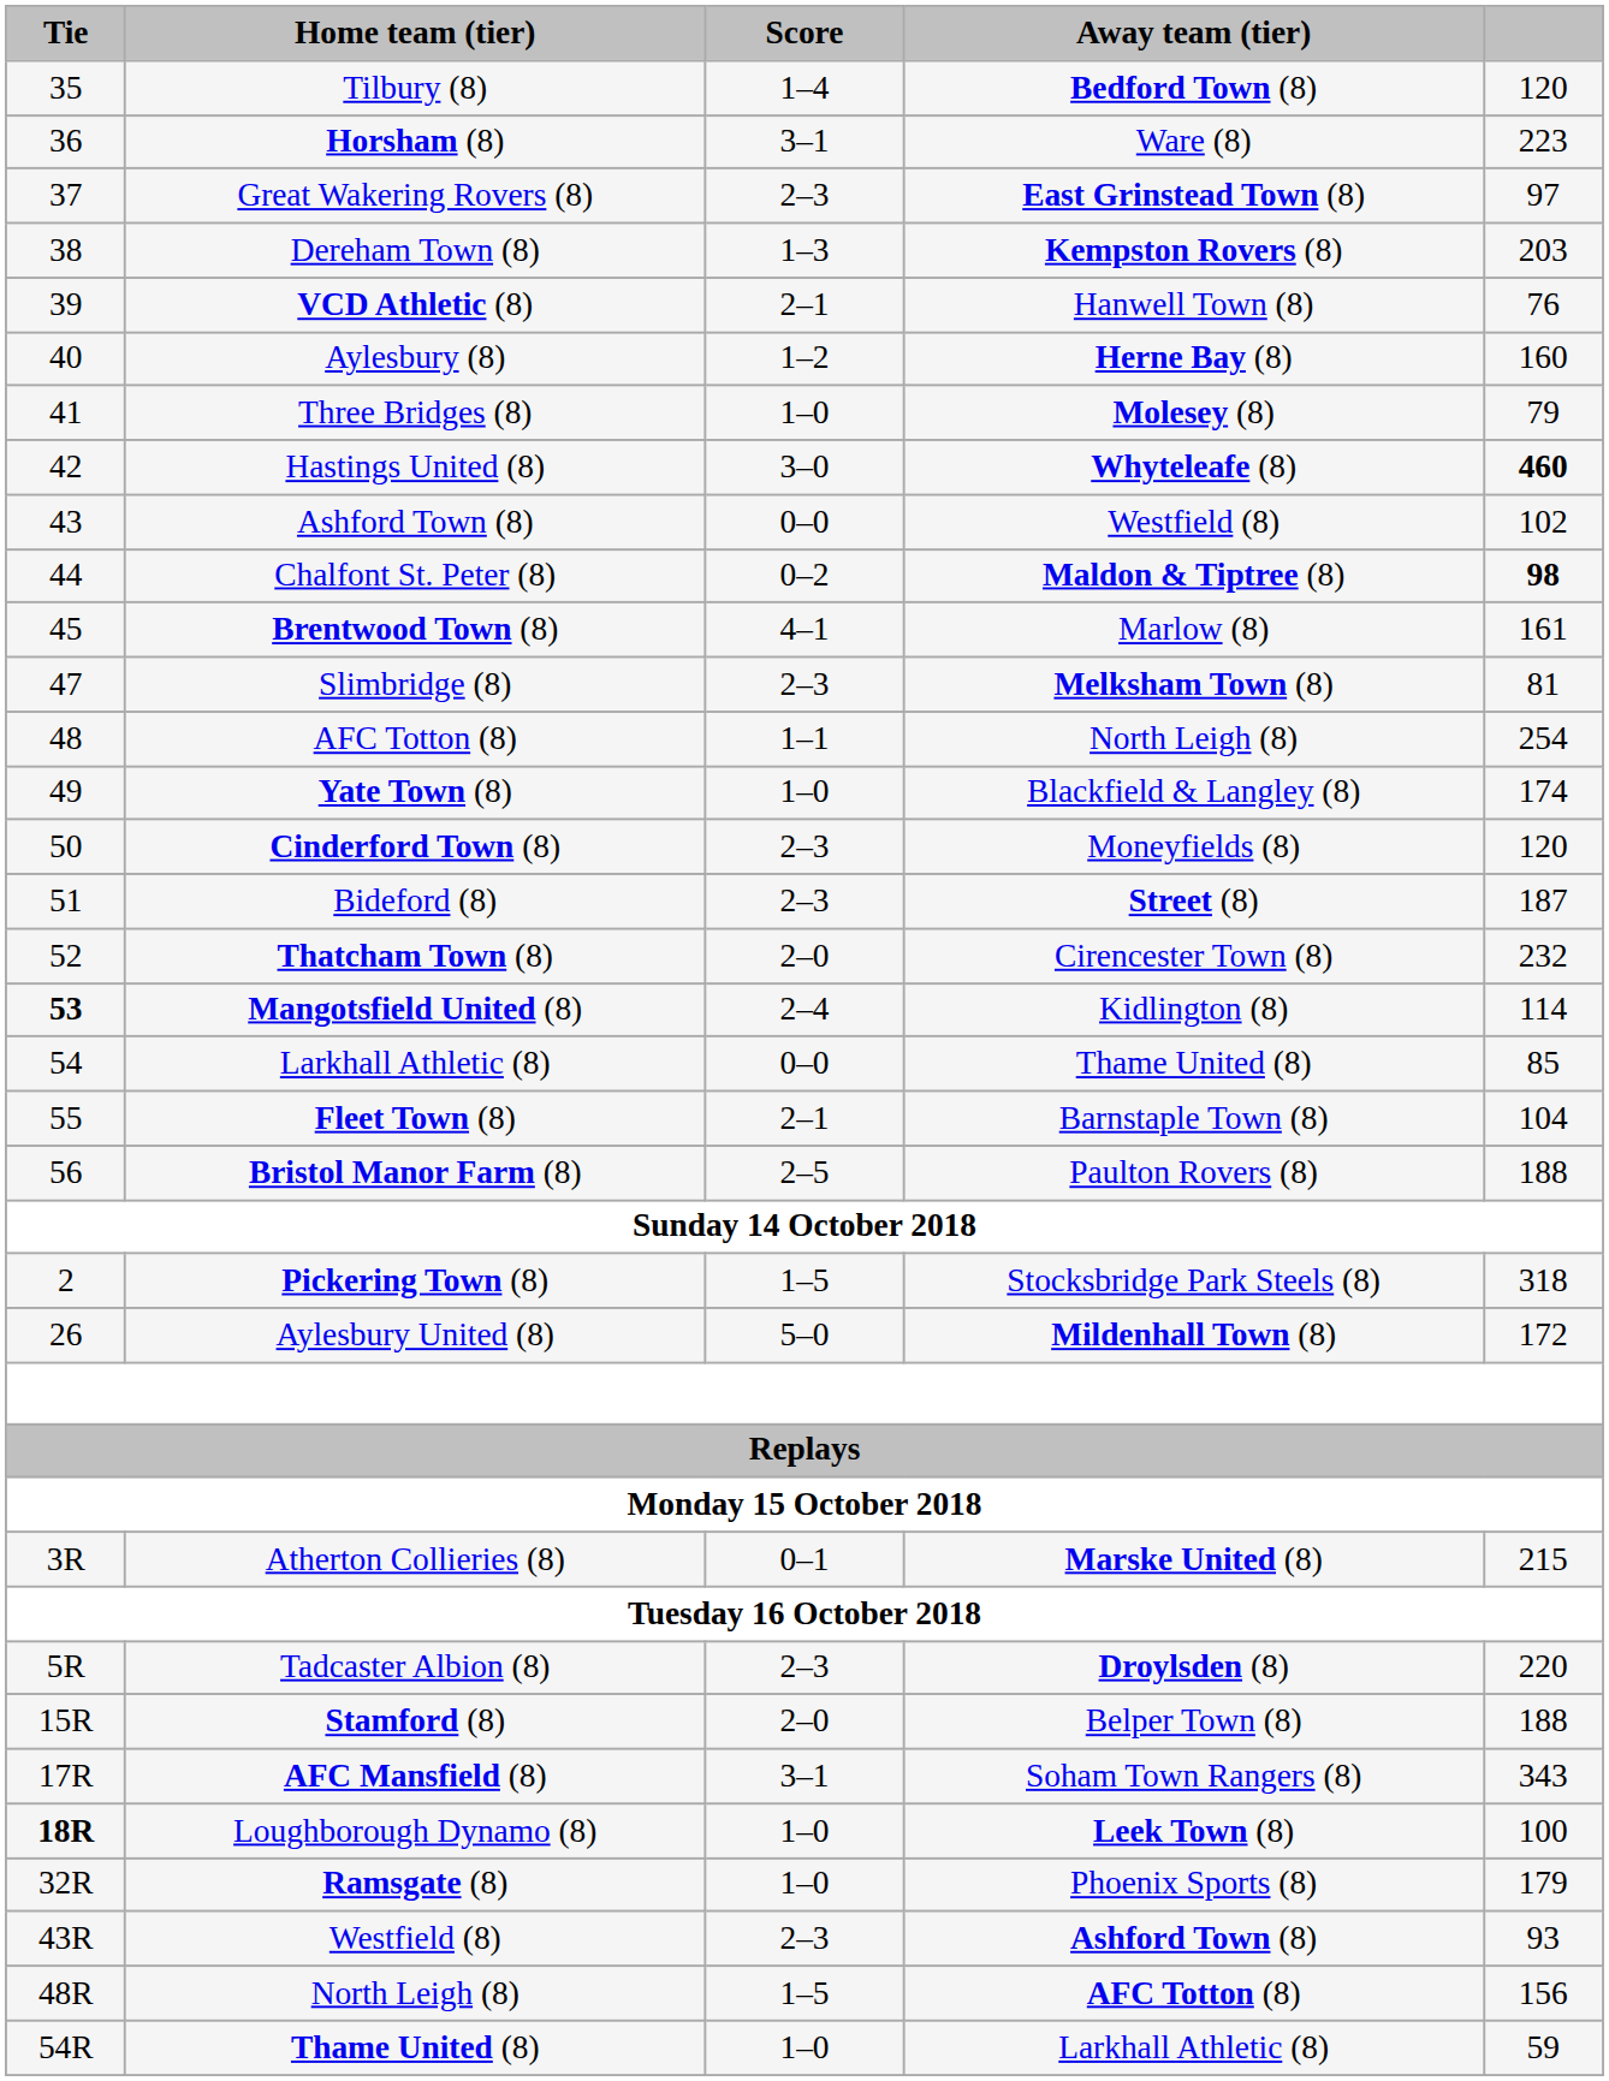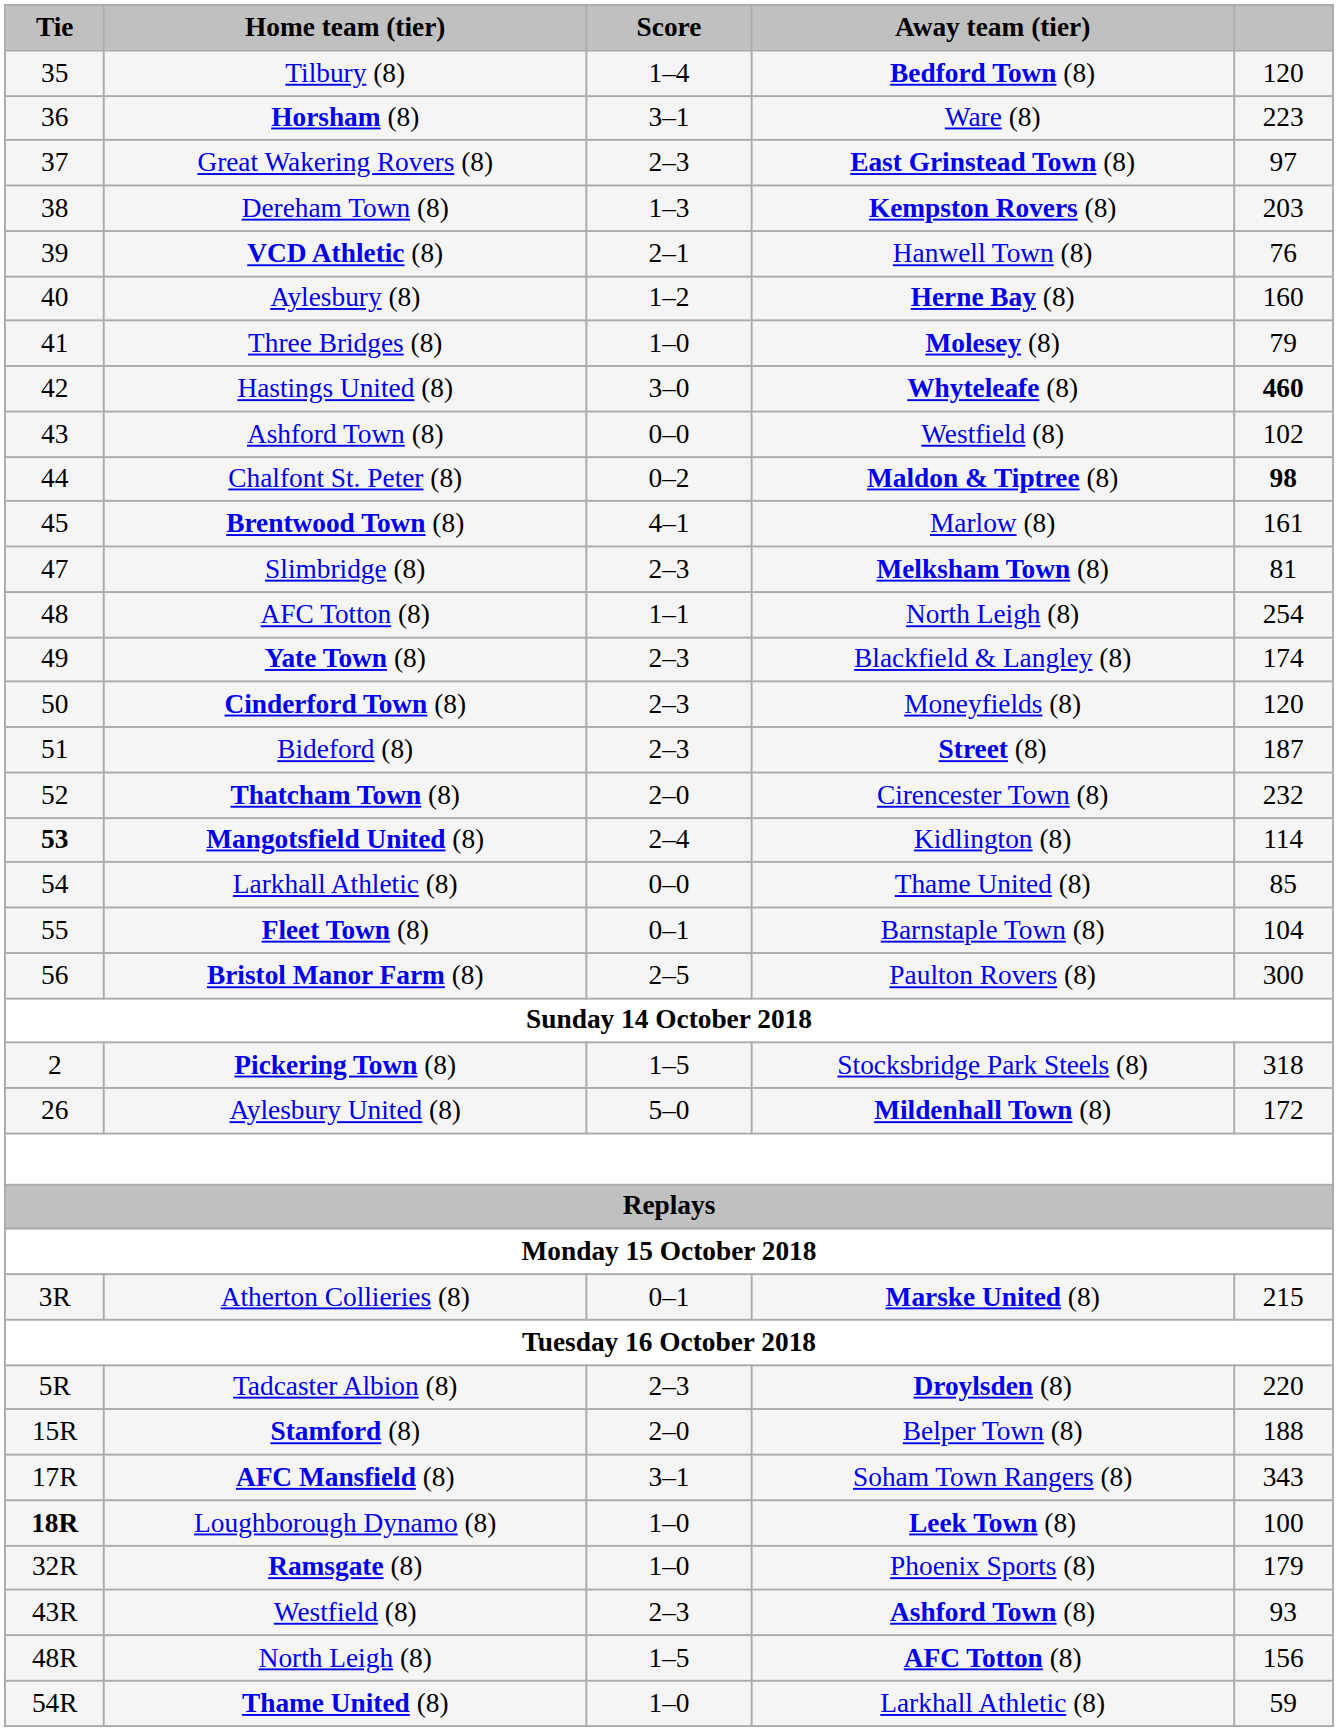 <table class="wikitable" style="width: 700px; background:WhiteSmoke; text-align:center; font-size:90%">
 <tr>
 <td scope="col" style="width:  7.50%; background:silver;"><strong>Tie</strong></td>
 <td scope="col" style="width: 36.25%; background:silver;"><strong>Home team (tier)</strong></td>
 <td scope="col" style="width: 12.50%; background:silver;"><strong>Score</strong></td>
 <td scope="col" style="width: 36.25%; background:silver;"><strong>Away team (tier)</strong></td>
 <td scope="col" style="width:  7.50%; background:silver;"><strong></strong></td>
 </tr>
 <tr>
 <td>35</td>
 <td><a href='#'>Tilbury</a> (8)</td>
 <td>1–4</td>
 <td><strong><a href='#'>Bedford Town</a></strong> (8)</td>
 <td>120</td>
 </tr>
 <tr>
 <td>36</td>
 <td><strong><a href='#'>Horsham</a></strong> (8)</td>
 <td>3–1</td>
 <td><a href='#'>Ware</a> (8)</td>
 <td>223</td>
 </tr>
 <tr>
 <td>37</td>
 <td><a href='#'>Great Wakering Rovers</a> (8)</td>
 <td>2–3</td>
 <td><strong><a href='#'>East Grinstead Town</a></strong> (8)</td>
 <td>97</td>
 </tr>
 <tr>
 <td>38</td>
 <td><a href='#'>Dereham Town</a> (8)</td>
 <td>1–3</td>
 <td><strong><a href='#'>Kempston Rovers</a></strong> (8)</td>
 <td>203</td>
 </tr>
 <tr>
 <td>39</td>
 <td><strong><a href='#'>VCD Athletic</a></strong> (8)</td>
 <td>2–1</td>
 <td><a href='#'>Hanwell Town</a> (8)</td>
 <td>76</td>
 </tr>
 <tr>
 <td>40</td>
 <td><a href='#'>Aylesbury</a> (8)</td>
 <td>1–2</td>
 <td><strong><a href='#'>Herne Bay</a></strong> (8)</td>
 <td>160</td>
 </tr>
 <tr>
 <td>41</td>
 <td><a href='#'>Three Bridges</a> (8)</td>
 <td>1–0</td>
 <td><strong><a href='#'>Molesey</a></strong> (8)</td>
 <td>79</td>
 </tr>
 <tr>
 <td>42</td>
 <td><a href='#'>Hastings United</a> (8)</td>
 <td>3–0</td>
 <td><strong><a href='#'>Whyteleafe</a></strong> (8)</td>
 <td><strong>460</strong></td>
 </tr>
 <tr>
 <td>43</td>
 <td><a href='#'>Ashford Town</a> (8)</td>
 <td>0–0</td>
 <td><a href='#'>Westfield</a> (8)</td>
 <td>102</td>
 </tr>
 <tr>
 <td>44</td>
 <td><a href='#'>Chalfont St. Peter</a> (8)</td>
 <td>0–2</td>
 <td><strong><a href='#'>Maldon & Tiptree</a></strong> (8)</td>
 <td><strong>98</strong></td>
 </tr>
 <tr>
 <td>45</td>
 <td><strong><a href='#'>Brentwood Town</a></strong> (8)</td>
 <td>4–1</td>
 <td><a href='#'>Marlow</a> (8)</td>
 <td>161</td>
 </tr>
 <tr>
 <td>47</td>
 <td><a href='#'>Slimbridge</a> (8)</td>
 <td>2–3</td>
 <td><strong><a href='#'>Melksham Town</a></strong> (8)</td>
 <td>81</td>
 </tr>
 <tr>
 <td>48</td>
 <td><a href='#'>AFC Totton</a> (8)</td>
 <td>1–1</td>
 <td><a href='#'>North Leigh</a> (8)</td>
 <td>254</td>
 </tr>
 <tr>
 <td>49</td>
 <td><strong><a href='#'>Yate Town</a></strong> (8)</td>
-<td>1–0</td>
+<td>2–3</td>
 <td><a href='#'>Blackfield & Langley</a> (8)</td>
 <td>174</td>
 </tr>
 <tr>
 <td>50</td>
 <td><strong><a href='#'>Cinderford Town</a></strong> (8)</td>
 <td>2–3</td>
 <td><a href='#'>Moneyfields</a> (8)</td>
 <td>120</td>
 </tr>
 <tr>
 <td>51</td>
 <td><a href='#'>Bideford</a> (8)</td>
 <td>2–3</td>
 <td><strong><a href='#'>Street</a></strong> (8)</td>
 <td>187</td>
 </tr>
 <tr>
 <td>52</td>
 <td><strong><a href='#'>Thatcham Town</a></strong> (8)</td>
 <td>2–0</td>
 <td><a href='#'>Cirencester Town</a> (8)</td>
 <td>232</td>
 </tr>
 <tr>
 <td><strong>53</strong></td>
 <td><strong><a href='#'>Mangotsfield United</a></strong> (8)</td>
 <td>2–4</td>
 <td><a href='#'>Kidlington</a> (8)</td>
 <td>114</td>
 </tr>
 <tr>
 <td>54</td>
 <td><a href='#'>Larkhall Athletic</a> (8)</td>
 <td>0–0</td>
 <td><a href='#'>Thame United</a> (8)</td>
 <td>85</td>
 </tr>
 <tr>
 <td>55</td>
 <td><strong><a href='#'>Fleet Town</a></strong> (8)</td>
-<td>2–1</td>
+<td>0–1</td>
 <td><a href='#'>Barnstaple Town</a> (8)</td>
 <td>104</td>
 </tr>
 <tr>
 <td>56</td>
 <td><strong><a href='#'>Bristol Manor Farm</a></strong> (8)</td>
 <td>2–5</td>
 <td><a href='#'>Paulton Rovers</a> (8)</td>
-<td>188</td>
+<td>300</td>
 </tr>
 <tr>
 <td colspan="5" style= background:White><strong>Sunday 14 October 2018</strong></td>
 </tr>
 <tr>
 <td>2</td>
 <td><strong><a href='#'>Pickering Town</a></strong> (8)</td>
 <td>1–5</td>
 <td><a href='#'>Stocksbridge Park Steels</a> (8)</td>
 <td>318</td>
 </tr>
 <tr>
 <td>26</td>
 <td><a href='#'>Aylesbury United</a> (8)</td>
 <td>5–0</td>
 <td><strong><a href='#'>Mildenhall Town</a></strong> (8)</td>
 <td>172</td>
 </tr>
 <tr>
 <td colspan="5" style="height: 20px; background:White;"></td>
 </tr>
 <tr>
 <td colspan="5" style= background:Silver><strong>Replays</strong></td>
 </tr>
 <tr>
 <td colspan="5" style= background:White><strong>Monday 15 October 2018</strong></td>
 </tr>
 <tr>
 <td>3R</td>
 <td><a href='#'>Atherton Collieries</a> (8)</td>
 <td>0–1</td>
 <td><strong><a href='#'>Marske United</a></strong> (8)</td>
 <td>215</td>
 </tr>
 <tr>
 <td colspan="5" style= background:White><strong>Tuesday 16 October 2018</strong></td>
 </tr>
 <tr>
 <td>5R</td>
 <td><a href='#'>Tadcaster Albion</a> (8)</td>
 <td>2–3</td>
 <td><strong><a href='#'>Droylsden</a></strong> (8)</td>
 <td>220</td>
 </tr>
 <tr>
 <td>15R</td>
 <td><strong><a href='#'>Stamford</a></strong> (8)</td>
 <td>2–0</td>
 <td><a href='#'>Belper Town</a> (8)</td>
 <td>188</td>
 </tr>
 <tr>
 <td>17R</td>
 <td><strong><a href='#'>AFC Mansfield</a></strong> (8)</td>
 <td>3–1</td>
 <td><a href='#'>Soham Town Rangers</a> (8)</td>
 <td>343</td>
 </tr>
 <tr>
 <td><strong>18R</strong></td>
 <td><a href='#'>Loughborough Dynamo</a> (8)</td>
 <td>1–0</td>
 <td><strong><a href='#'>Leek Town</a></strong> (8)</td>
 <td>100</td>
 </tr>
 <tr>
 <td>32R</td>
 <td><strong><a href='#'>Ramsgate</a></strong> (8)</td>
 <td>1–0</td>
 <td><a href='#'>Phoenix Sports</a> (8)</td>
 <td>179</td>
 </tr>
 <tr>
 <td>43R</td>
 <td><a href='#'>Westfield</a> (8)</td>
 <td>2–3</td>
 <td><strong><a href='#'>Ashford Town</a></strong> (8)</td>
 <td>93</td>
 </tr>
 <tr>
 <td>48R</td>
 <td><a href='#'>North Leigh</a> (8)</td>
 <td>1–5</td>
 <td><strong><a href='#'>AFC Totton</a></strong> (8)</td>
 <td>156</td>
 </tr>
 <tr>
 <td>54R</td>
 <td><strong><a href='#'>Thame United</a></strong> (8)</td>
 <td>1–0</td>
 <td><a href='#'>Larkhall Athletic</a> (8)</td>
 <td>59</td>
 </tr>
 <tr>
 </tr>
 </table>
